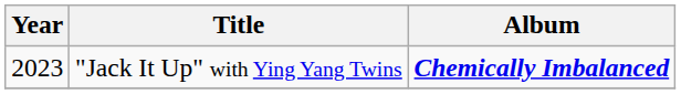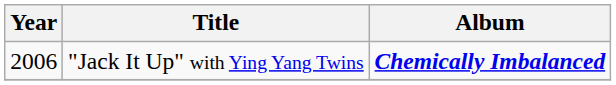 <table class="wikitable">
 <tr>
 <th align="left">Year</th>
 <th align="left">Title</th>
 <th align="left">Album</th>
 </tr>
 <tr>
-<td align="left" rowspan="1">2023</td>
+<td align="left" rowspan="1">2006</td>
 <td align="left">"Jack It Up" <small>with <a href='#'>Ying Yang Twins</a></small></td>
 <td align="left"><strong><em><a href='#'>Chemically Imbalanced</a></em></strong></td>
 </tr>
 <tr>
 </tr>
 </table>
